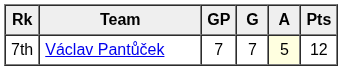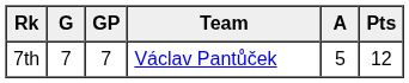 <table border=1 cellpadding=5 cellspacing=0>
 <tr>
 <th bgcolor="#efefef" width="20">Rk</th>
+<th bgcolor="#efefef" width="20">G</th>
+<th bgcolor="#efefef" width="20">GP</th>
 <th bgcolor="#efefef" width="150">Team</th>
-<th bgcolor="#efefef" width="20">GP</th>
-<th bgcolor="#efefef" width="20">G</th>
 <th bgcolor="#efefef" width="20">A</th>
 <th bgcolor="#efefef" width="20">Pts</th>
 </tr>
 <tr align=center>
 <td>7th</td>
-<td align=left> <a href='#'>Václav Pantůček</a></td>
 <td>7</td>
 <td>7</td>
-<td style="background: lightyellow;">5</td>
+<td align=left> <a href='#'>Václav Pantůček</a></td>
+<td>5</td>
 <td>12</td>
 </tr>
 </table>
